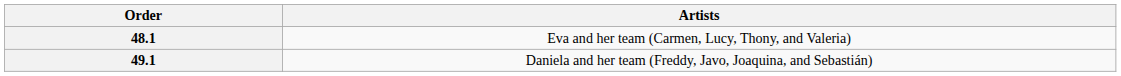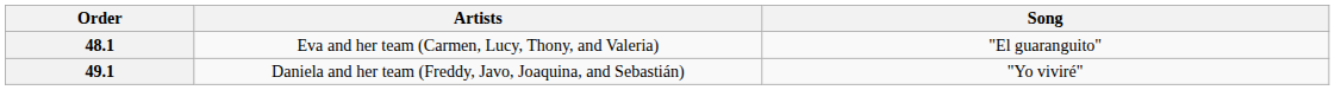 <table class="wikitable" style="text-align: center; width:100%">
 <tr>
 <th style="width:05%">Order</th>
 <th style="width:15%">Artists</th>
+<th style="width:15%">Song</th>
 </tr>
 <tr>
 <th>48.1</th>
 <td>Eva and her team (Carmen, Lucy, Thony, and Valeria)</td>
+<td>"El guaranguito"</td>
 </tr>
 <tr>
 <th>49.1</th>
 <td>Daniela and her team (Freddy, Javo, Joaquina, and Sebastián)</td>
+<td>"Yo viviré"</td>
 </tr>
 </table>
